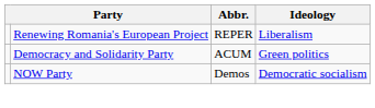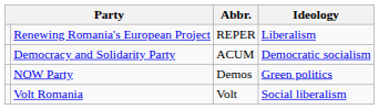 <table class="wikitable sortable">
 <tr>
 <th colspan="2">Party</th>
 <th>Abbr.</th>
 <th>Ideology</th>
 </tr>
 <tr>
 <td bgcolor=></td>
 <td><a href='#'>Renewing Romania's European Project</a></td>
 <td>REPER</td>
 <td><a href='#'>Liberalism</a></td>
 </tr>
 <tr>
 <td bgcolor=></td>
 <td><a href='#'>Democracy and Solidarity Party</a></td>
 <td>ACUM</td>
-<td><a href='#'>Green politics</a></td>
+<td><a href='#'>Democratic socialism</a></td>
 </tr>
 <tr>
 <td bgcolor=></td>
 <td><a href='#'>NOW Party</a></td>
 <td>Demos</td>
-<td><a href='#'>Democratic socialism</a></td>
+<td><a href='#'>Green politics</a></td>
+</tr>
+<tr>
+<td bgcolor=></td>
+<td><a href='#'>Volt Romania</a></td>
+<td>Volt</td>
+<td><a href='#'>Social liberalism</a></td>
 </tr>
 </table>
